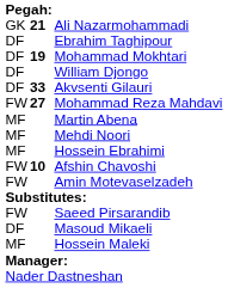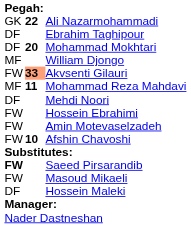 <table style="font-size: 90%" cellspacing="0" cellpadding="0" align=center>
 <tr>
 <td colspan="4"><strong>Pegah:</strong></td>
 </tr>
 <tr>
 <th width=25></th>
 <th width=25></th>
 </tr>
 <tr>
 <td>GK</td>
-<td><strong>21</strong></td>
+<td><strong>22</strong></td>
 <td> <a href='#'>Ali Nazarmohammadi</a></td>
 </tr>
 <tr>
 <td>DF</td>
 <td></td>
 <td> <a href='#'>Ebrahim Taghipour</a></td>
 </tr>
 <tr>
 <td>DF</td>
-<td><strong>19</strong></td>
+<td><strong>20</strong></td>
 <td> <a href='#'>Mohammad Mokhtari</a></td>
 </tr>
 <tr>
-<td>DF</td>
+<td>MF</td>
 <td></td>
 <td> <a href='#'>William Djongo</a></td>
 <td></td>
 <td></td>
 </tr>
 <tr>
-<td>DF</td>
-<td><strong>33</strong></td>
+<td>FW</td>
+<td style="background: lightsalmon;"><strong>33</strong></td>
 <td> <a href='#'>Akvsenti Gilauri</a></td>
 </tr>
 <tr>
-<td>FW</td>
-<td><strong>27</strong></td>
+<td>MF</td>
+<td><strong>11</strong></td>
 <td> <a href='#'>Mohammad Reza Mahdavi</a></td>
 </tr>
 <tr>
-<td>MF</td>
-<td></td>
-<td> <a href='#'>Martin Abena</a></td>
-<td></td>
-<td></td>
-<td></td>
-</tr>
-<tr>
-<td>MF</td>
+<td>DF</td>
 <td></td>
 <td> <a href='#'>Mehdi Noori</a></td>
 </tr>
 <tr>
-<td>MF</td>
+<td>FW</td>
 <td></td>
 <td> <a href='#'>Hossein Ebrahimi</a></td>
+</tr>
+<tr>
+<td>FW</td>
+<td></td>
+<td> <a href='#'>Amin Motevaselzadeh</a></td>
+<td></td>
+<td></td>
+<td></td>
 </tr>
 <tr>
 <td>FW</td>
 <td><strong>10</strong></td>
 <td> <a href='#'>Afshin Chavoshi</a></td>
 <td></td>
 <td></td>
 <td></td>
 </tr>
 <tr>
-<td>FW</td>
-<td></td>
-<td> <a href='#'>Amin Motevaselzadeh</a></td>
-<td></td>
-<td></td>
-<td></td>
-</tr>
-<tr>
 <td colspan=3><strong>Substitutes:</strong></td>
 </tr>
 <tr>
-<td>FW</td>
+<td><strong>FW</strong></td>
 <td></td>
 <td> <a href='#'>Saeed Pirsarandib</a></td>
 <td></td>
 <td></td>
 <td></td>
 </tr>
 <tr>
-<td>DF</td>
+<td>FW</td>
 <td></td>
 <td> <a href='#'>Masoud Mikaeli</a></td>
 <td></td>
 <td></td>
 <td></td>
 </tr>
 <tr>
-<td>MF</td>
+<td>DF</td>
 <td></td>
 <td> <a href='#'>Hossein Maleki</a></td>
 <td></td>
 <td></td>
 <td></td>
 </tr>
 <tr>
 <td colspan=3><strong>Manager:</strong></td>
 </tr>
 <tr>
 <td colspan=4> <a href='#'>Nader Dastneshan</a></td>
 </tr>
 </table>
